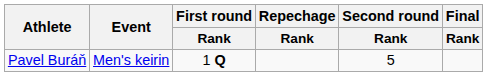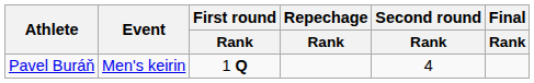 <table class=wikitable style=font-size:90%;text-align:center>
 <tr>
 <th rowspan=2>Athlete</th>
 <th rowspan=2>Event</th>
 <th>First round</th>
 <th>Repechage</th>
 <th>Second round</th>
 <th>Final</th>
 </tr>
 <tr style=font-size:95%>
 <th>Rank</th>
 <th>Rank</th>
 <th>Rank</th>
 <th>Rank</th>
 </tr>
 <tr>
 <td align=left><a href='#'>Pavel Buráň</a></td>
 <td align=left rowspan=2><a href='#'>Men's keirin</a></td>
 <td>1 <strong>Q</strong></td>
 <td></td>
-<td>5</td>
+<td>4</td>
 <td></td>
 </tr>
 </table>
